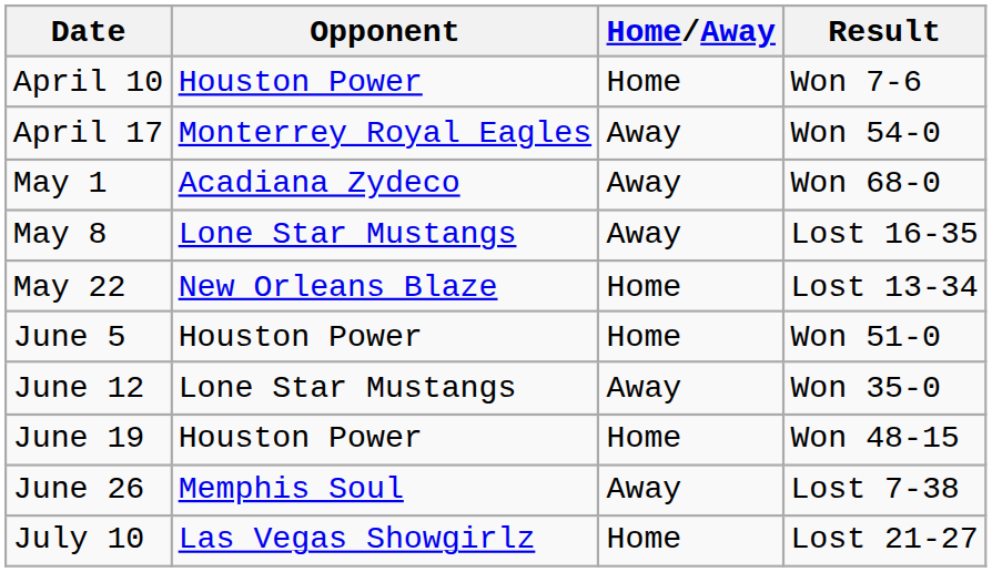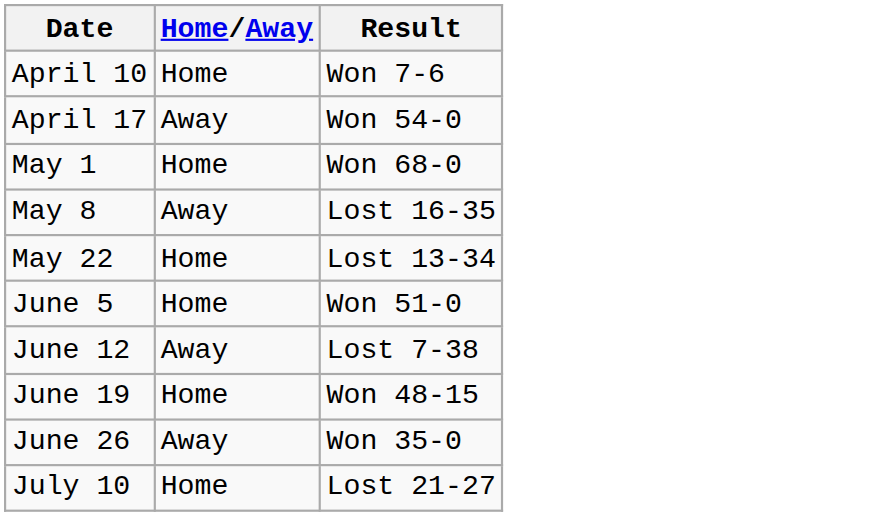 <table class="wikitable">
 <tr>
 <th>Date</th>
-<th>Opponent</th>
 <th><a href='#'>Home</a>/<a href='#'>Away</a></th>
 <th>Result</th>
 </tr>
 <tr>
 <td>April 10</td>
-<td><a href='#'>Houston Power</a></td>
 <td>Home</td>
 <td>Won 7-6</td>
 </tr>
 <tr>
 <td>April 17</td>
-<td><a href='#'>Monterrey Royal Eagles</a></td>
 <td>Away</td>
 <td>Won 54-0</td>
 </tr>
 <tr>
 <td>May 1</td>
-<td><a href='#'>Acadiana Zydeco</a></td>
-<td>Away</td>
+<td>Home</td>
 <td>Won 68-0</td>
 </tr>
 <tr>
 <td>May 8</td>
-<td><a href='#'>Lone Star Mustangs</a></td>
 <td>Away</td>
 <td>Lost 16-35</td>
 </tr>
 <tr>
 <td>May 22</td>
-<td><a href='#'>New Orleans Blaze</a></td>
 <td>Home</td>
 <td>Lost 13-34</td>
 </tr>
 <tr>
 <td>June 5</td>
-<td>Houston Power</td>
 <td>Home</td>
 <td>Won 51-0</td>
 </tr>
 <tr>
 <td>June 12</td>
-<td>Lone Star Mustangs</td>
 <td>Away</td>
-<td>Won 35-0</td>
+<td>Lost 7-38</td>
 </tr>
 <tr>
 <td>June 19</td>
-<td>Houston Power</td>
 <td>Home</td>
 <td>Won 48-15</td>
 </tr>
 <tr>
 <td>June 26</td>
-<td><a href='#'>Memphis Soul</a></td>
 <td>Away</td>
-<td>Lost 7-38</td>
+<td>Won 35-0</td>
 </tr>
 <tr>
 <td>July 10</td>
-<td><a href='#'>Las Vegas Showgirlz</a></td>
 <td>Home</td>
 <td>Lost 21-27</td>
 </tr>
 </table>
